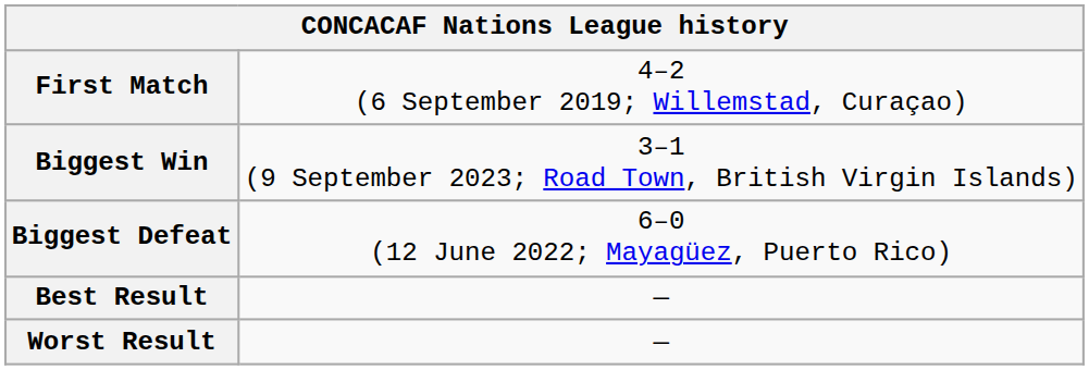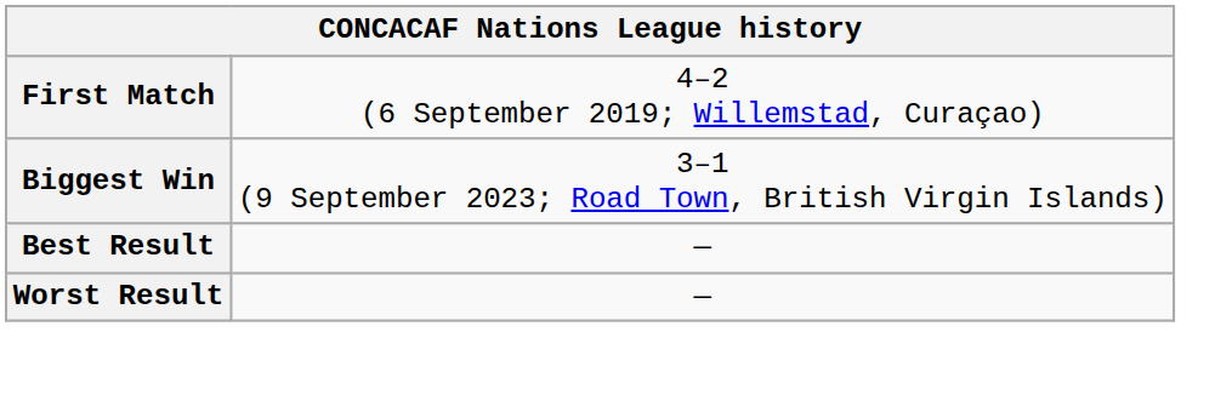 <table class="wikitable collapsible collapsed" style="text-align: center;font-size:90%;">
 <tr>
 <th colspan=2>CONCACAF Nations League history</th>
 </tr>
 <tr>
 <th>First Match</th>
 <td> 4–2 <br>(6 September 2019; <a href='#'>Willemstad</a>, Curaçao)</td>
 </tr>
 <tr>
 <th>Biggest Win</th>
 <td> 3–1 <br>(9 September 2023; <a href='#'>Road Town</a>, British Virgin Islands)</td>
 </tr>
 <tr>
-<th>Biggest Defeat</th>
-<td> 6–0 <br>(12 June 2022; <a href='#'>Mayagüez</a>, Puerto Rico)</td>
-</tr>
-<tr>
 <th>Best Result</th>
 <td>—</td>
 </tr>
 <tr>
 <th>Worst Result</th>
 <td>—</td>
 </tr>
 </table>
